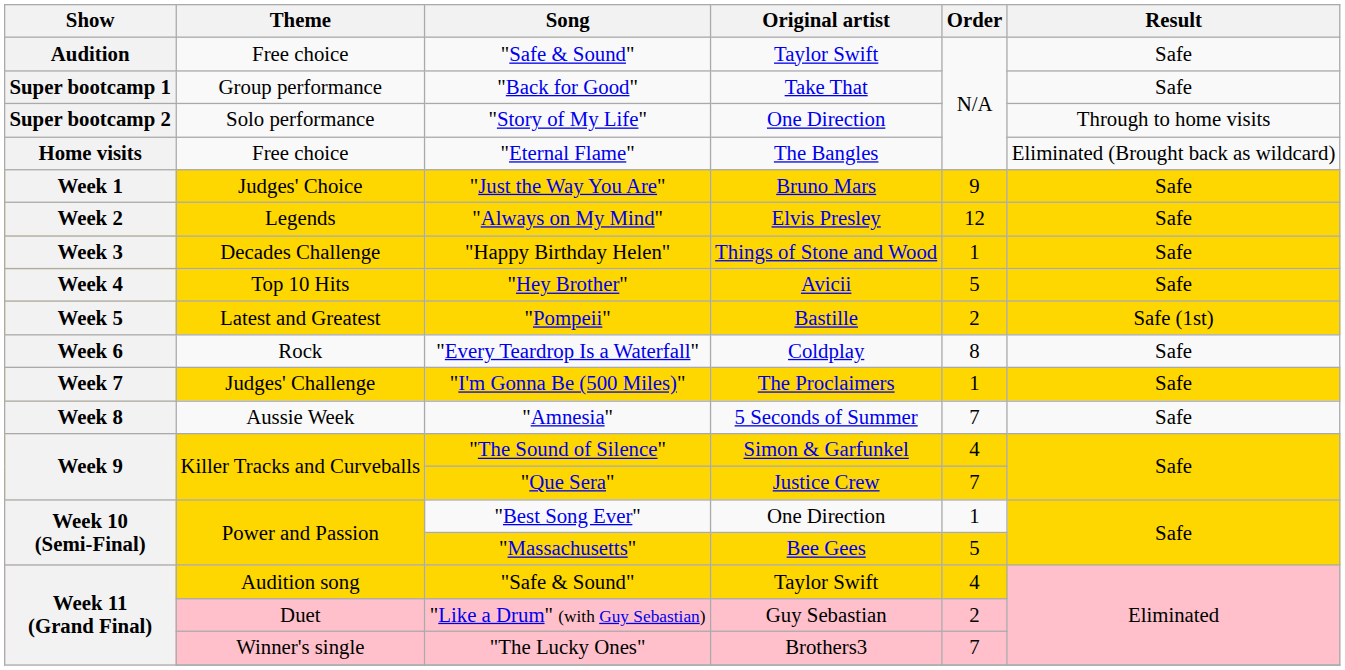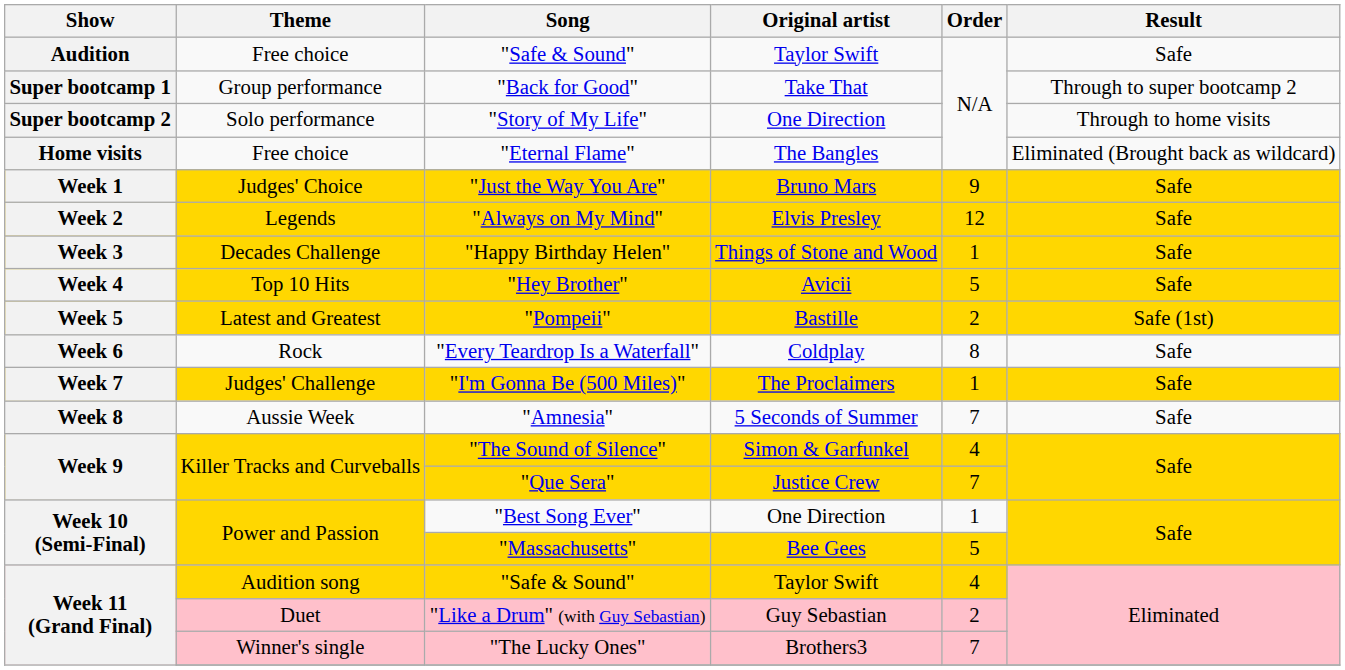 <table class="wikitable collapsible collapsed" style="text-align:center;">
 <tr>
 <th scope="col">Show</th>
 <th scope="col">Theme</th>
 <th scope="col">Song</th>
 <th scope="col">Original artist</th>
 <th scope="col">Order</th>
 <th scope="col">Result</th>
 </tr>
 <tr>
 <th scope="row">Audition</th>
 <td>Free choice</td>
 <td>"<a href='#'>Safe & Sound</a>"</td>
 <td><a href='#'>Taylor Swift</a></td>
 <td rowspan="4">N/A</td>
 <td>Safe</td>
 </tr>
 <tr>
 <th scope="row">Super bootcamp 1</th>
 <td>Group performance</td>
 <td>"<a href='#'>Back for Good</a>"</td>
 <td><a href='#'>Take That</a></td>
-<td>Safe</td>
+<td>Through to super bootcamp 2</td>
 </tr>
 <tr>
 <th scope="row">Super bootcamp 2</th>
 <td>Solo performance</td>
 <td>"<a href='#'>Story of My Life</a>"</td>
 <td><a href='#'>One Direction</a></td>
 <td>Through to home visits</td>
 </tr>
 <tr>
 <th scope="row">Home visits</th>
 <td>Free choice</td>
 <td>"<a href='#'>Eternal Flame</a>"</td>
 <td><a href='#'>The Bangles</a></td>
 <td>Eliminated (Brought back as wildcard)</td>
 </tr>
 <tr style="background:gold;">
 <th scope="row">Week 1</th>
 <td>Judges' Choice</td>
 <td>"<a href='#'>Just the Way You Are</a>"</td>
 <td><a href='#'>Bruno Mars</a></td>
 <td>9</td>
 <td>Safe</td>
 </tr>
 <tr style="background:gold;">
 <th scope="row">Week 2</th>
 <td>Legends</td>
 <td>"<a href='#'>Always on My Mind</a>"</td>
 <td><a href='#'>Elvis Presley</a></td>
 <td>12</td>
 <td>Safe</td>
 </tr>
 <tr style="background:gold;">
 <th scope="row">Week 3</th>
 <td>Decades Challenge</td>
 <td>"Happy Birthday Helen"</td>
 <td><a href='#'>Things of Stone and Wood</a></td>
 <td>1</td>
 <td>Safe</td>
 </tr>
 <tr style="background:gold;">
 <th scope="row">Week 4</th>
 <td>Top 10 Hits</td>
 <td>"<a href='#'>Hey Brother</a>"</td>
 <td><a href='#'>Avicii</a></td>
 <td>5</td>
 <td>Safe</td>
 </tr>
 <tr style="background:gold;">
 <th scope="row">Week 5</th>
 <td>Latest and Greatest</td>
 <td>"<a href='#'>Pompeii</a>"</td>
 <td><a href='#'>Bastille</a></td>
 <td>2</td>
 <td>Safe (1st)</td>
 </tr>
 <tr>
 <th scope="row">Week 6</th>
 <td>Rock</td>
 <td>"<a href='#'>Every Teardrop Is a Waterfall</a>"</td>
 <td><a href='#'>Coldplay</a></td>
 <td>8</td>
 <td>Safe</td>
 </tr>
 <tr style="background:gold;">
 <th scope="row">Week 7</th>
 <td>Judges' Challenge</td>
 <td>"<a href='#'>I'm Gonna Be (500 Miles)</a>"</td>
 <td><a href='#'>The Proclaimers</a></td>
 <td>1</td>
 <td>Safe</td>
 </tr>
 <tr>
 <th scope="row">Week 8</th>
 <td>Aussie Week</td>
 <td>"<a href='#'>Amnesia</a>"</td>
 <td><a href='#'>5 Seconds of Summer</a></td>
 <td>7</td>
 <td>Safe</td>
 </tr>
 <tr style="background:gold;">
 <th scope="row" rowspan="2">Week 9</th>
 <td rowspan="2">Killer Tracks and Curveballs</td>
 <td>"<a href='#'>The Sound of Silence</a>"</td>
 <td><a href='#'>Simon & Garfunkel</a></td>
 <td>4</td>
 <td rowspan="2">Safe</td>
 </tr>
 <tr style="background:gold;">
 <td>"<a href='#'>Que Sera</a>"</td>
 <td><a href='#'>Justice Crew</a></td>
 <td>7</td>
 </tr>
 <tr>
 <th scope="row" rowspan="2">Week 10<br>(Semi-Final)</th>
 <td rowspan="2" style="background:gold;">Power and Passion</td>
 <td>"<a href='#'>Best Song Ever</a>"</td>
 <td>One Direction</td>
 <td>1</td>
 <td rowspan="2" style="background:gold;">Safe</td>
 </tr>
 <tr style="background:gold;">
 <td>"<a href='#'>Massachusetts</a>"</td>
 <td><a href='#'>Bee Gees</a></td>
 <td>5</td>
 </tr>
 <tr style="background:pink;">
 <th scope="row" rowspan="4">Week 11<br>(Grand Final)</th>
 <td style="background:gold;">Audition song</td>
 <td style="background:gold;">"Safe & Sound"</td>
 <td style="background:gold;">Taylor Swift</td>
 <td style="background:gold;">4</td>
 <td rowspan="3">Eliminated</td>
 </tr>
 <tr style="background:pink;">
 <td>Duet</td>
 <td>"<a href='#'>Like a Drum</a>" <small>(with <a href='#'>Guy Sebastian</a>)</small></td>
 <td>Guy Sebastian</td>
 <td>2</td>
 </tr>
 <tr style="background:pink;">
 <td>Winner's single</td>
 <td>"The Lucky Ones"</td>
 <td>Brothers3</td>
 <td>7</td>
 </tr>
 <tr>
 </tr>
 </table>
